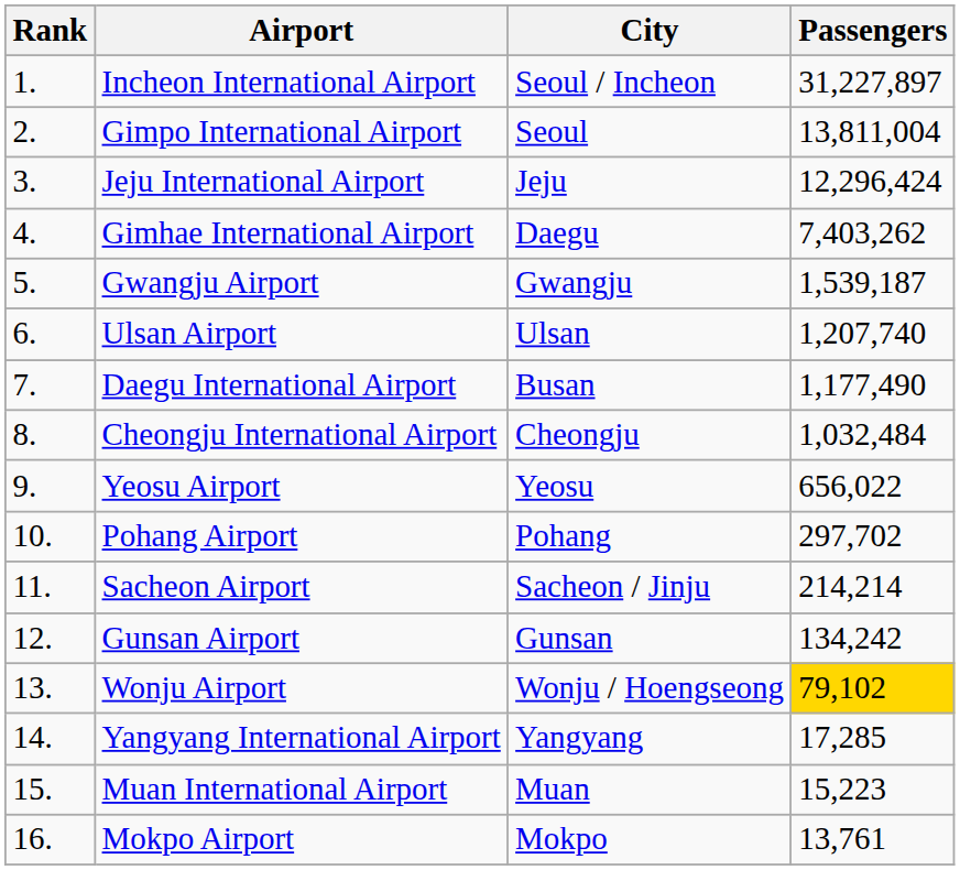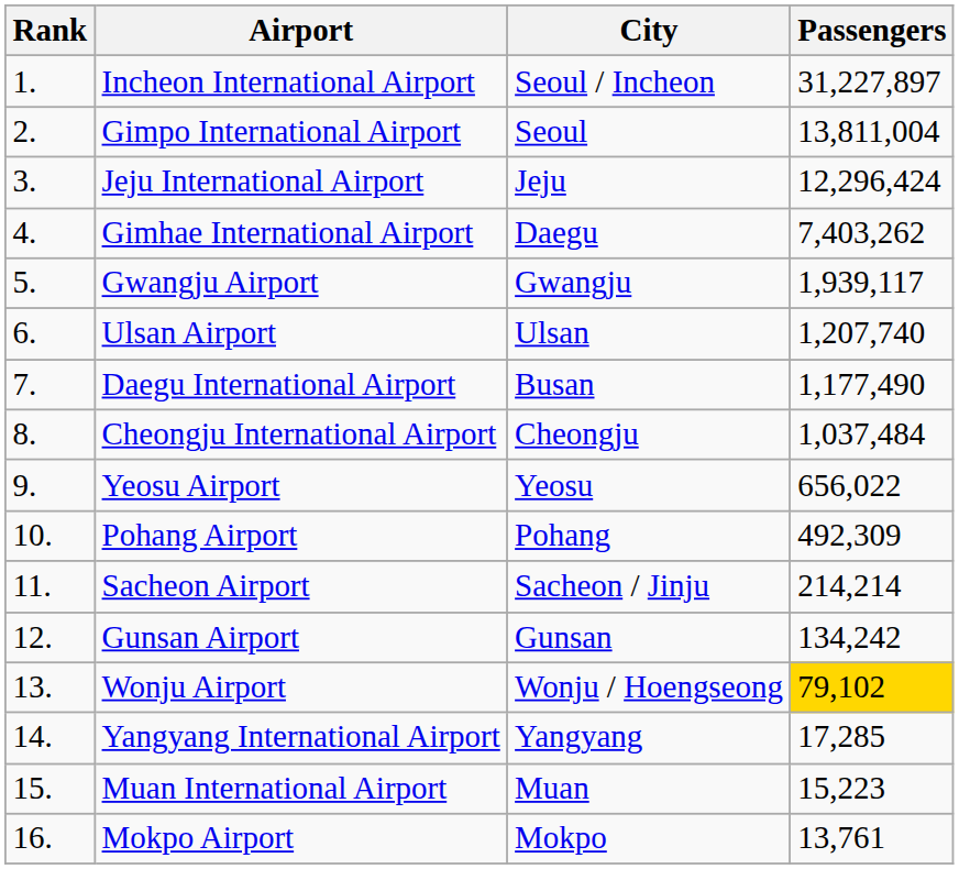 <table class="wikitable">
 <tr>
 <th>Rank</th>
 <th>Airport</th>
 <th>City</th>
 <th>Passengers</th>
 </tr>
 <tr>
 <td>1.</td>
 <td><a href='#'>Incheon International Airport</a></td>
 <td><a href='#'>Seoul</a> / <a href='#'>Incheon</a></td>
 <td>31,227,897</td>
 </tr>
 <tr>
 <td>2.</td>
 <td><a href='#'>Gimpo International Airport</a></td>
 <td><a href='#'>Seoul</a></td>
 <td>13,811,004</td>
 </tr>
 <tr>
 <td>3.</td>
 <td><a href='#'>Jeju International Airport</a></td>
 <td><a href='#'>Jeju</a></td>
 <td>12,296,424</td>
 </tr>
 <tr>
 <td>4.</td>
 <td><a href='#'>Gimhae International Airport</a></td>
 <td><a href='#'>Daegu</a></td>
 <td>7,403,262</td>
 </tr>
 <tr>
 <td>5.</td>
 <td><a href='#'>Gwangju Airport</a></td>
 <td><a href='#'>Gwangju</a></td>
-<td>1,539,187</td>
+<td>1,939,117</td>
 </tr>
 <tr>
 <td>6.</td>
 <td><a href='#'>Ulsan Airport</a></td>
 <td><a href='#'>Ulsan</a></td>
 <td>1,207,740</td>
 </tr>
 <tr>
 <td>7.</td>
 <td><a href='#'>Daegu International Airport</a></td>
 <td><a href='#'>Busan</a></td>
 <td>1,177,490</td>
 </tr>
 <tr>
 <td>8.</td>
 <td><a href='#'>Cheongju International Airport</a></td>
 <td><a href='#'>Cheongju</a></td>
-<td>1,032,484</td>
+<td>1,037,484</td>
 </tr>
 <tr>
 <td>9.</td>
 <td><a href='#'>Yeosu Airport</a></td>
 <td><a href='#'>Yeosu</a></td>
 <td>656,022</td>
 </tr>
 <tr>
 <td>10.</td>
 <td><a href='#'>Pohang Airport</a></td>
 <td><a href='#'>Pohang</a></td>
-<td>297,702</td>
+<td>492,309</td>
 </tr>
 <tr>
 <td>11.</td>
 <td><a href='#'>Sacheon Airport</a></td>
 <td><a href='#'>Sacheon</a> / <a href='#'>Jinju</a></td>
 <td>214,214</td>
 </tr>
 <tr>
 <td>12.</td>
 <td><a href='#'>Gunsan Airport</a></td>
 <td><a href='#'>Gunsan</a></td>
 <td>134,242</td>
 </tr>
 <tr>
 <td>13.</td>
 <td><a href='#'>Wonju Airport</a></td>
 <td><a href='#'>Wonju</a> / <a href='#'>Hoengseong</a></td>
 <td style="background: gold;">79,102</td>
 </tr>
 <tr>
 <td>14.</td>
 <td><a href='#'>Yangyang International Airport</a></td>
 <td><a href='#'>Yangyang</a></td>
 <td>17,285</td>
 </tr>
 <tr>
 <td>15.</td>
 <td><a href='#'>Muan International Airport</a></td>
 <td><a href='#'>Muan</a></td>
 <td>15,223</td>
 </tr>
 <tr>
 <td>16.</td>
 <td><a href='#'>Mokpo Airport</a></td>
 <td><a href='#'>Mokpo</a></td>
 <td>13,761</td>
 </tr>
 </table>
